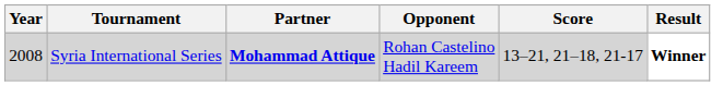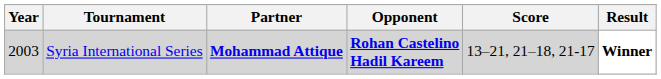 <table class="sortable wikitable" style="font-size: 90%;">
 <tr>
 <th>Year</th>
 <th>Tournament</th>
 <th>Partner</th>
 <th>Opponent</th>
 <th>Score</th>
 <th>Result</th>
 </tr>
 <tr style="background:#D5D5D5">
-<td align="center">2008</td>
+<td align="center">2003</td>
 <td align="left"><a href='#'>Syria International Series</a></td>
 <td align="left"><strong> <a href='#'>Mohammad Attique</a></strong></td>
-<td align="left"> <a href='#'>Rohan Castelino</a> <br>  <a href='#'>Hadil Kareem</a></td>
+<td align="left"><strong> <a href='#'>Rohan Castelino</a> <br>  <a href='#'>Hadil Kareem</a></strong></td>
 <td align="left">13–21, 21–18, 21-17</td>
 <td style="text-align:left; background:white"> <strong>Winner</strong></td>
 </tr>
 </table>
